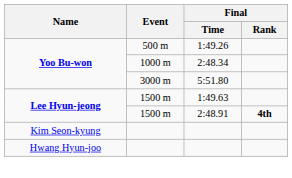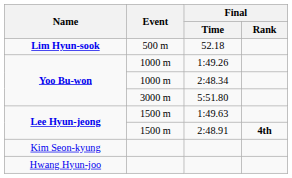 <table class="wikitable" style="font-size:90%; text-align:center; width:400px">
 <tr>
 <th rowspan=2>Name</th>
 <th rowspan=2>Event</th>
 <th colspan=2>Final</th>
 </tr>
 <tr>
 <th>Time</th>
 <th>Rank</th>
 </tr>
 <tr>
+<td><strong><a href='#'>Lim Hyun-sook</a></strong></td>
+<td>500 m</td>
+<td>52.18</td>
+<td></td>
+</tr>
+<tr>
 <td rowspan=3><strong><a href='#'>Yoo Bu-won</a></strong></td>
-<td>500 m</td>
+<td>1000 m</td>
 <td>1:49.26</td>
 <td></td>
 </tr>
 <tr>
 <td>1000 m</td>
 <td>2:48.34</td>
 <td></td>
 </tr>
 <tr>
 <td>3000 m</td>
 <td>5:51.80</td>
 <td></td>
 </tr>
 <tr>
 <td rowspan=2><strong><a href='#'>Lee Hyun-jeong</a></strong></td>
 <td>1500 m</td>
 <td>1:49.63</td>
 <td></td>
 </tr>
 <tr>
 <td>1500 m</td>
 <td>2:48.91</td>
 <td><strong>4th</strong></td>
 </tr>
 <tr>
 <td><a href='#'>Kim Seon-kyung</a></td>
 <td></td>
 <td></td>
 <td></td>
 </tr>
 <tr>
 <td><a href='#'>Hwang Hyun-joo</a></td>
 <td></td>
 <td></td>
 <td></td>
 </tr>
 </table>
